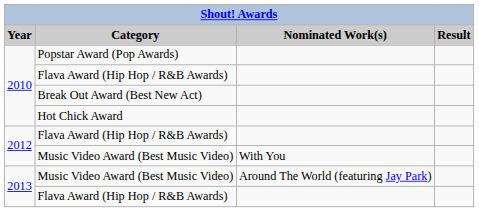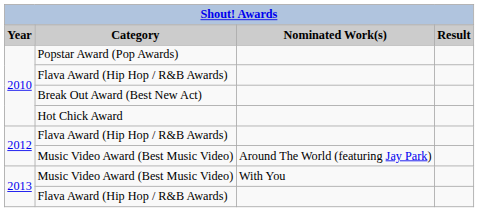 <table class="wikitable" style="font-size:90%;">
 <tr>
 <th colspan=5 style="background:#B0C4DE;"><a href='#'>Shout! Awards</a></th>
 </tr>
 <tr align="center">
 <th style="background: #CCCCCC;">Year</th>
 <th style="background: #CCCCCC;">Category</th>
 <th style="background: #CCCCCC;">Nominated Work(s)</th>
 <th style="background: #CCCCCC;">Result</th>
 </tr>
 <tr>
 <td rowspan="4"><a href='#'>2010</a></td>
 <td>Popstar Award (Pop Awards)</td>
 <td></td>
 <td></td>
 </tr>
 <tr>
 <td>Flava Award (Hip Hop / R&B Awards)</td>
 <td></td>
 <td></td>
 </tr>
 <tr>
 <td>Break Out Award (Best New Act)</td>
 <td></td>
 <td></td>
 </tr>
 <tr>
 <td>Hot Chick Award</td>
 <td></td>
 <td></td>
 </tr>
 <tr>
 <td rowspan="2"><a href='#'>2012</a></td>
 <td>Flava Award (Hip Hop / R&B Awards)</td>
 <td></td>
 <td></td>
 </tr>
 <tr>
 <td>Music Video Award (Best Music Video)</td>
-<td>With You</td>
+<td>Around The World (featuring <a href='#'>Jay Park</a>)</td>
 <td></td>
 </tr>
 <tr>
 <td rowspan="2"><a href='#'>2013</a></td>
 <td>Music Video Award (Best Music Video)</td>
-<td>Around The World (featuring <a href='#'>Jay Park</a>)</td>
+<td>With You</td>
 <td></td>
 </tr>
 <tr>
 <td rowspan="2">Flava Award (Hip Hop / R&B Awards)</td>
 <td></td>
 <td></td>
 </tr>
 </table>
